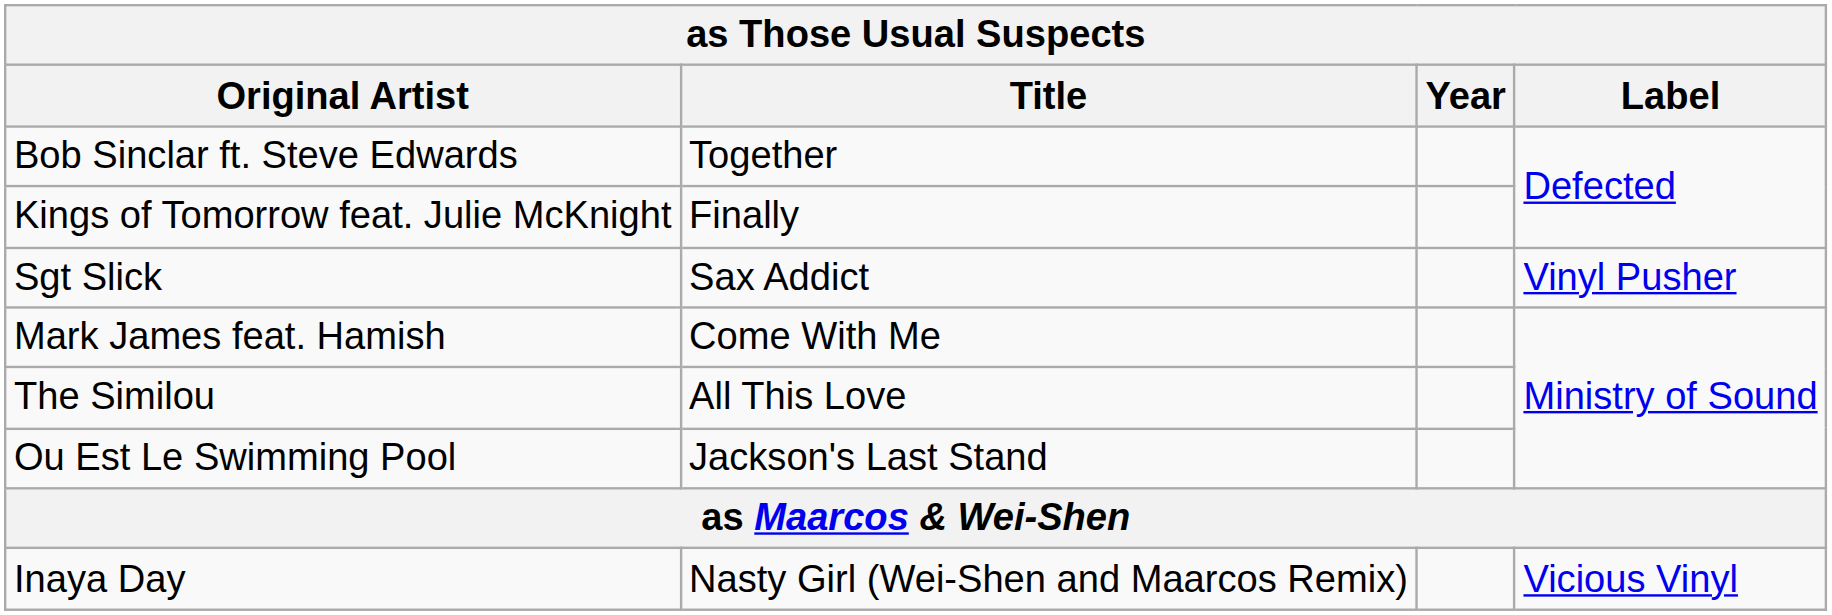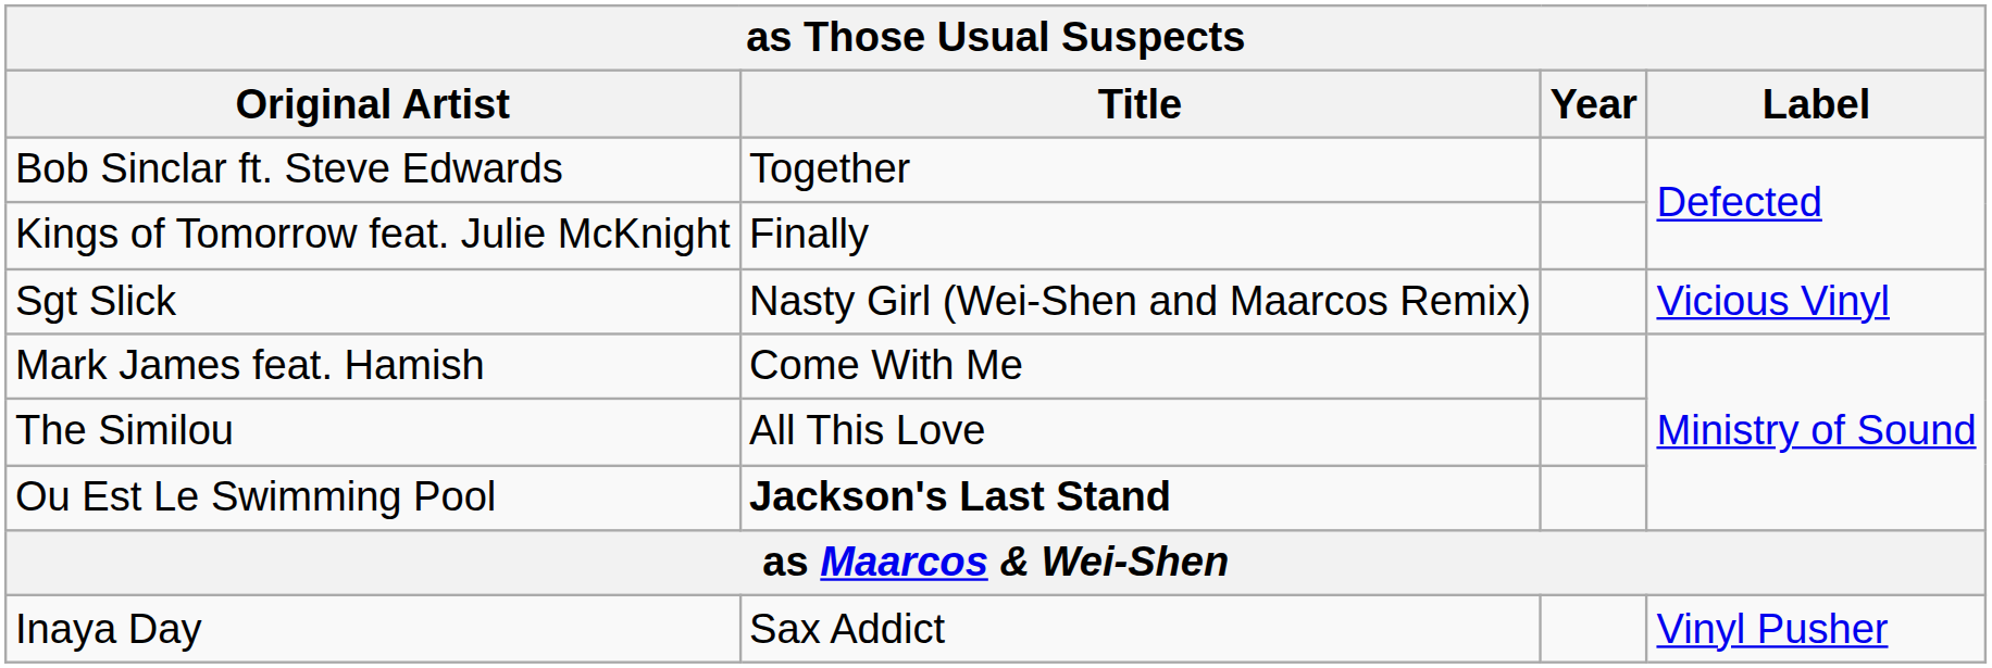 <table class="wikitable">
 <tr>
 <th colspan="4">as Those Usual Suspects</th>
 </tr>
 <tr>
 <th>Original Artist</th>
 <th>Title</th>
 <th>Year</th>
 <th>Label</th>
 </tr>
 <tr>
 <td>Bob Sinclar ft. Steve Edwards</td>
 <td>Together</td>
 <td></td>
 <td rowspan="2"><a href='#'>Defected</a></td>
 </tr>
 <tr>
 <td>Kings of Tomorrow feat. Julie McKnight</td>
 <td>Finally</td>
 <td></td>
 </tr>
 <tr>
 <td>Sgt Slick</td>
-<td>Sax Addict</td>
+<td>Nasty Girl (Wei-Shen and Maarcos Remix)</td>
 <td></td>
-<td><a href='#'>Vinyl Pusher</a></td>
+<td><a href='#'>Vicious Vinyl</a></td>
 </tr>
 <tr>
 <td>Mark James feat. Hamish</td>
 <td>Come With Me</td>
 <td></td>
 <td rowspan="3"><a href='#'>Ministry of Sound</a></td>
 </tr>
 <tr>
 <td>The Similou</td>
 <td>All This Love</td>
 <td></td>
 </tr>
 <tr>
 <td>Ou Est Le Swimming Pool</td>
-<td>Jackson's Last Stand</td>
+<td><strong>Jackson's Last Stand</strong></td>
 <td></td>
 </tr>
 <tr>
 <th colspan="4">as <em><a href='#'>Maarcos</a> & Wei-Shen</em></th>
 </tr>
 <tr>
 <td>Inaya Day</td>
-<td>Nasty Girl (Wei-Shen and Maarcos Remix)</td>
+<td>Sax Addict</td>
 <td></td>
-<td><a href='#'>Vicious Vinyl</a></td>
+<td><a href='#'>Vinyl Pusher</a></td>
 </tr>
 </table>
